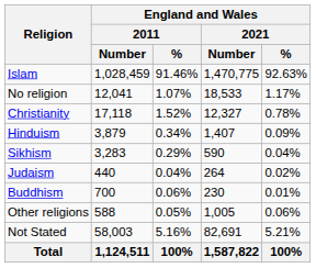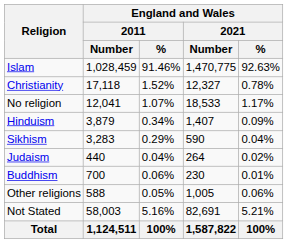 <table class="sortable wikitable">
 <tr>
 <th rowspan="3">Religion</th>
 <th colspan="4">England and Wales</th>
 </tr>
 <tr>
 <th colspan="2">2011</th>
 <th colspan="2">2021</th>
 </tr>
 <tr>
 <th>Number</th>
 <th>%</th>
 <th>Number</th>
 <th>%</th>
 </tr>
 <tr>
 <td> <a href='#'>Islam</a></td>
 <td>1,028,459</td>
 <td>91.46%</td>
 <td>1,470,775</td>
 <td>92.63%</td>
 </tr>
 <tr>
+<td> <a href='#'>Christianity</a></td>
+<td>17,118</td>
+<td>1.52%</td>
+<td>12,327</td>
+<td>0.78%</td>
+</tr>
+<tr>
 <td>No religion</td>
 <td>12,041</td>
 <td>1.07%</td>
 <td>18,533</td>
 <td>1.17%</td>
-</tr>
-<tr>
-<td> <a href='#'>Christianity</a></td>
-<td>17,118</td>
-<td>1.52%</td>
-<td>12,327</td>
-<td>0.78%</td>
 </tr>
 <tr>
 <td> <a href='#'>Hinduism</a></td>
 <td>3,879</td>
 <td>0.34%</td>
 <td>1,407</td>
 <td>0.09%</td>
 </tr>
 <tr>
 <td> <a href='#'>Sikhism</a></td>
 <td>3,283</td>
 <td>0.29%</td>
 <td>590</td>
 <td>0.04%</td>
 </tr>
 <tr>
 <td> <a href='#'>Judaism</a></td>
 <td>440</td>
 <td>0.04%</td>
 <td>264</td>
 <td>0.02%</td>
 </tr>
 <tr>
 <td> <a href='#'>Buddhism</a></td>
 <td>700</td>
 <td>0.06%</td>
 <td>230</td>
 <td>0.01%</td>
 </tr>
 <tr>
 <td>Other religions</td>
 <td>588</td>
 <td>0.05%</td>
 <td>1,005</td>
 <td>0.06%</td>
 </tr>
 <tr>
 <td>Not Stated</td>
 <td>58,003</td>
 <td>5.16%</td>
 <td>82,691</td>
 <td>5.21%</td>
 </tr>
 <tr>
 <th>Total</th>
 <th>1,124,511</th>
 <th>100%</th>
 <th>1,587,822</th>
 <th>100%</th>
 </tr>
 </table>
